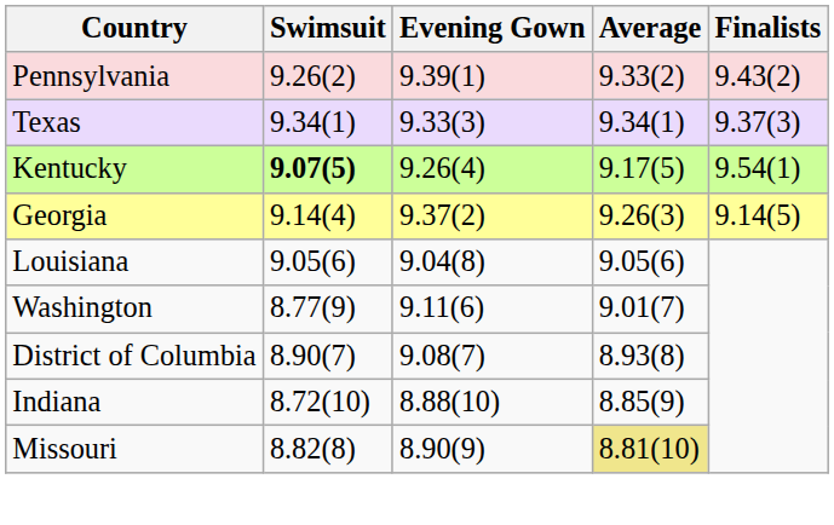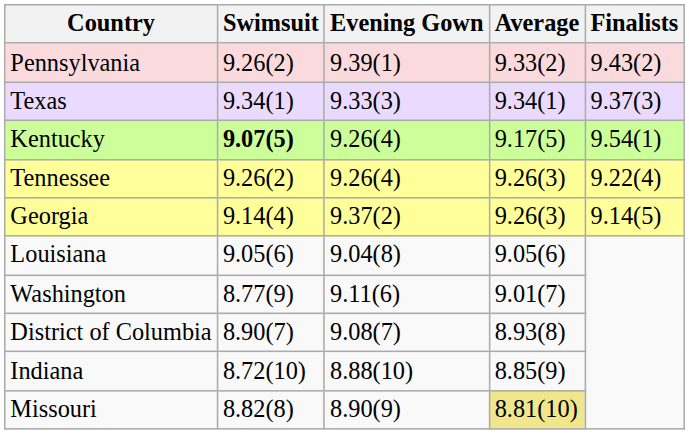 <table class="wikitable sortable collapsible">
 <tr>
 <th>Country</th>
 <th>Swimsuit</th>
 <th>Evening Gown</th>
 <th>Average</th>
 <th>Finalists</th>
 </tr>
 <tr>
 <td style="background-color:#FADADD;">Pennsylvania</td>
 <td style="background-color:#FADADD;">9.26(2)</td>
 <td style="background-color:#FADADD;">9.39(1)</td>
 <td style="background-color:#FADADD;">9.33(2)</td>
 <td style="background-color:#FADADD;">9.43(2)</td>
 </tr>
 <tr>
 <td style="background-color:#eadafd;">Texas</td>
 <td style="background-color:#eadafd;">9.34(1)</td>
 <td style="background-color:#eadafd;">9.33(3)</td>
 <td style="background-color:#eadafd;">9.34(1)</td>
 <td style="background-color:#eadafd;">9.37(3)</td>
 </tr>
 <tr>
 <td style="background-color:#ccff99;">Kentucky</td>
 <td style="background-color:#ccff99;"><strong>9.07(5)</strong></td>
 <td style="background-color:#ccff99;">9.26(4)</td>
 <td style="background-color:#ccff99;">9.17(5)</td>
 <td style="background-color:#ccff99;">9.54(1)</td>
+</tr>
+<tr>
+<td style="background-color:#ffff99;">Tennessee</td>
+<td style="background-color:#ffff99;">9.26(2)</td>
+<td style="background-color:#ffff99;">9.26(4)</td>
+<td style="background-color:#ffff99;">9.26(3)</td>
+<td style="background-color:#ffff99;">9.22(4)</td>
 </tr>
 <tr>
 <td style="background-color:#ffff99;">Georgia</td>
 <td style="background-color:#ffff99;">9.14(4)</td>
 <td style="background-color:#ffff99;">9.37(2)</td>
 <td style="background-color:#ffff99;">9.26(3)</td>
 <td style="background-color:#ffff99;">9.14(5)</td>
 </tr>
 <tr>
 <td>Louisiana</td>
 <td>9.05(6)</td>
 <td>9.04(8)</td>
 <td>9.05(6)</td>
 </tr>
 <tr>
 <td>Washington</td>
 <td>8.77(9)</td>
 <td>9.11(6)</td>
 <td>9.01(7)</td>
 </tr>
 <tr>
 <td>District of Columbia</td>
 <td>8.90(7)</td>
 <td>9.08(7)</td>
 <td>8.93(8)</td>
 </tr>
 <tr>
 <td>Indiana</td>
 <td>8.72(10)</td>
 <td>8.88(10)</td>
 <td>8.85(9)</td>
 </tr>
 <tr>
 <td>Missouri</td>
 <td>8.82(8)</td>
 <td>8.90(9)</td>
 <td style="background: khaki;">8.81(10)</td>
 </tr>
 </table>
